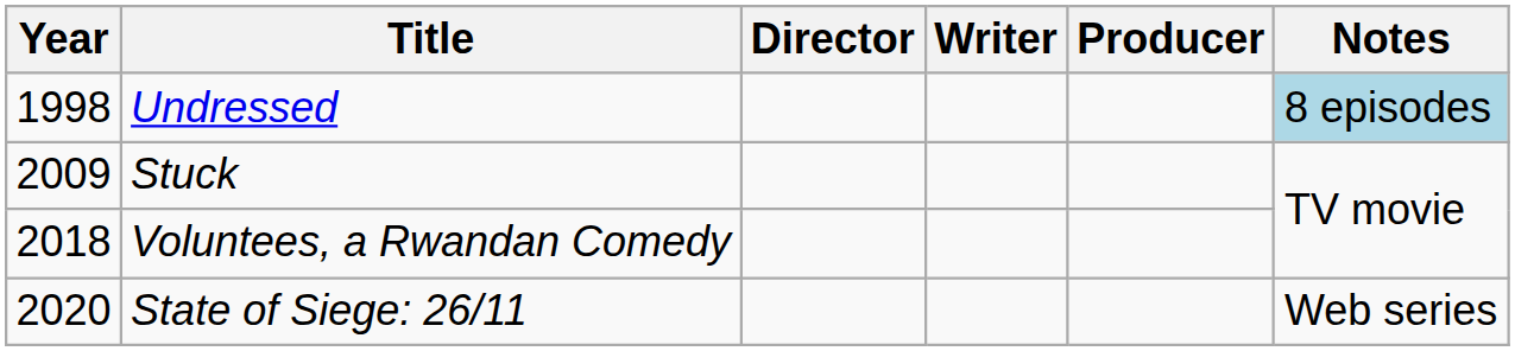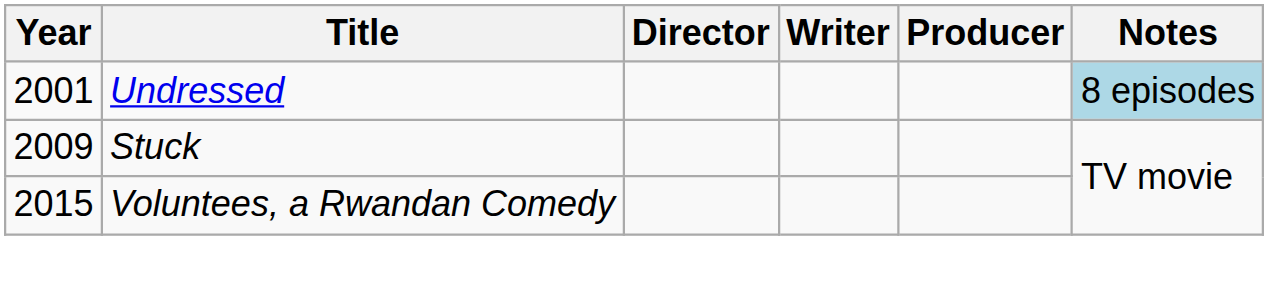 <table class="wikitable">
 <tr>
 <th>Year</th>
 <th>Title</th>
 <th>Director</th>
 <th>Writer</th>
 <th>Producer</th>
 <th>Notes</th>
 </tr>
 <tr>
-<td>1998</td>
+<td>2001</td>
 <td><em><a href='#'>Undressed</a></em></td>
 <td></td>
 <td></td>
 <td></td>
 <td style="background: lightblue;">8 episodes</td>
 </tr>
 <tr>
 <td>2009</td>
 <td><em>Stuck</em></td>
 <td></td>
 <td></td>
 <td></td>
 <td rowspan="2">TV movie</td>
 </tr>
 <tr>
-<td>2018</td>
+<td>2015</td>
 <td><em>Voluntees, a Rwandan Comedy</em></td>
 <td></td>
 <td></td>
 <td></td>
 </tr>
-<tr>
-<td>2020</td>
-<td><em>State of Siege: 26/11</em></td>
-<td></td>
-<td></td>
-<td></td>
-<td>Web series</td>
-</tr>
 </table>
